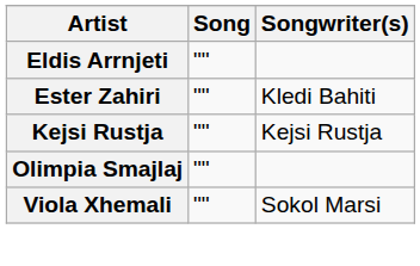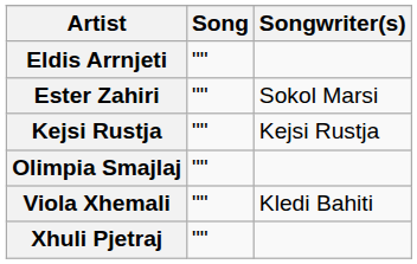 <table class="wikitable sortable plainrowheaders" style="margin: 1em auto 1em auto">
 <tr>
 </tr>
 <tr>
 <th scope="col">Artist</th>
 <th scope="col">Song</th>
 <th scope="col" class="unsortable">Songwriter(s)</th>
 </tr>
 <tr>
 <th scope="row">Eldis Arrnjeti</th>
 <td>""</td>
 <td></td>
 </tr>
 <tr>
 <th scope="row">Ester Zahiri</th>
 <td>""</td>
-<td>Kledi Bahiti</td>
+<td>Sokol Marsi</td>
 </tr>
 <tr>
 <th scope="row">Kejsi Rustja</th>
 <td>""</td>
 <td>Kejsi Rustja</td>
 </tr>
 <tr>
 <th scope="row">Olimpia Smajlaj</th>
 <td>""</td>
 <td></td>
 </tr>
 <tr>
 <th scope="row">Viola Xhemali</th>
 <td>""</td>
-<td>Sokol Marsi</td>
+<td>Kledi Bahiti</td>
+</tr>
+<tr>
+<th scope="row">Xhuli Pjetraj</th>
+<td>""</td>
+<td></td>
 </tr>
 </table>
